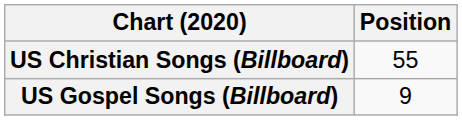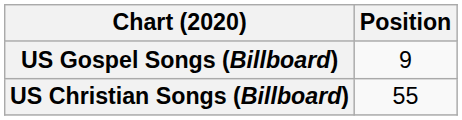 <table class="wikitable plainrowheaders sortable" style="text-align:center">
 <tr>
 <th scope="col">Chart (2020)</th>
 <th scope="col">Position</th>
 </tr>
 <tr>
+<th scope="row">US Gospel Songs (<em>Billboard</em>)</th>
+<td>9</td>
+</tr>
+<tr>
 <th scope="row">US Christian Songs (<em>Billboard</em>)</th>
 <td>55</td>
 </tr>
-<tr>
-<th scope="row">US Gospel Songs (<em>Billboard</em>)</th>
-<td>9</td>
-</tr>
 </table>
